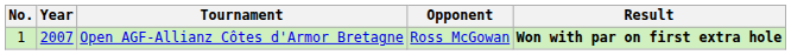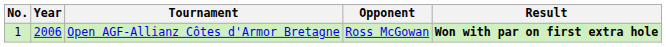 <table class="wikitable" style="font-size:95%;">
 <tr>
 <th>No.</th>
 <th>Year</th>
 <th>Tournament</th>
 <th>Opponent</th>
 <th>Result</th>
 </tr>
 <tr style="background:#D0F0C0;">
 <td align=center>1</td>
-<td><a href='#'>2007</a></td>
+<td><a href='#'>2006</a></td>
 <td><a href='#'>Open AGF-Allianz Côtes d'Armor Bretagne</a></td>
 <td> <a href='#'>Ross McGowan</a></td>
 <td><strong>Won with par on first extra hole</strong></td>
 </tr>
 </table>
